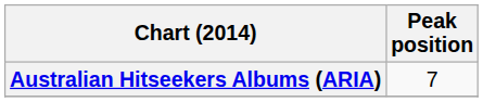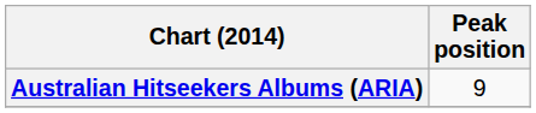 <table class="wikitable sortable plainrowheaders" style="text-align:center">
 <tr>
 <th scope="col">Chart (2014)</th>
 <th scope="col">Peak<br>position</th>
 </tr>
 <tr>
 <th scope="row"><a href='#'>Australian Hitseekers Albums</a> (<a href='#'>ARIA</a>)</th>
-<td>7</td>
+<td>9</td>
 </tr>
 <tr>
 </tr>
 <tr>
 </tr>
 <tr>
 </tr>
 <tr>
 </tr>
 <tr>
 </tr>
 </table>
